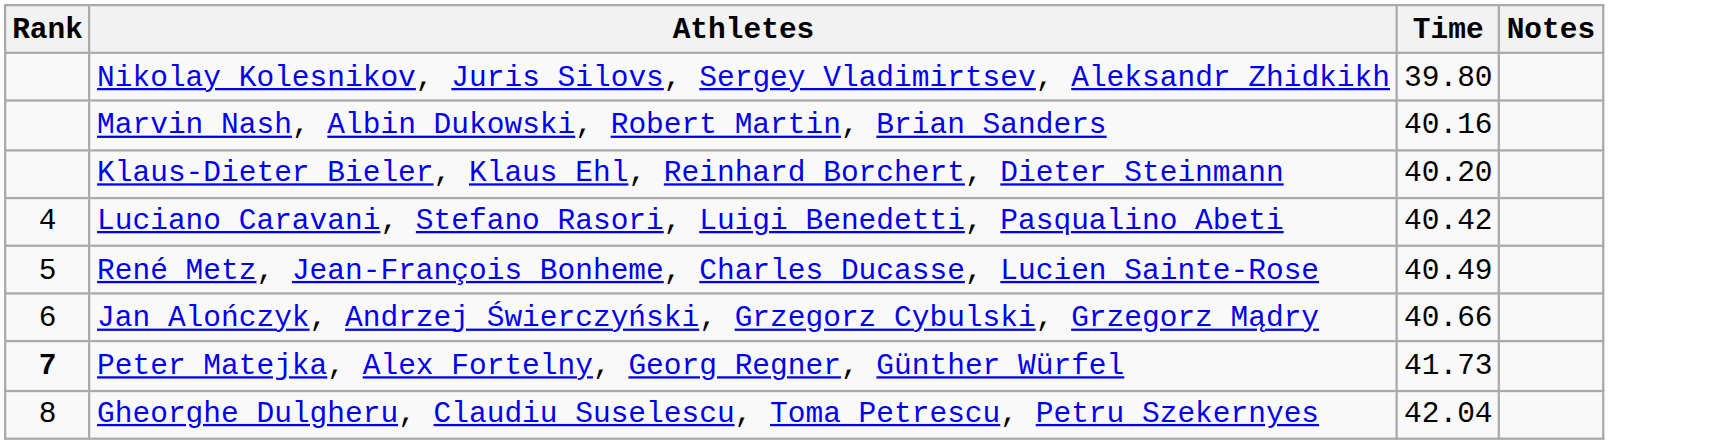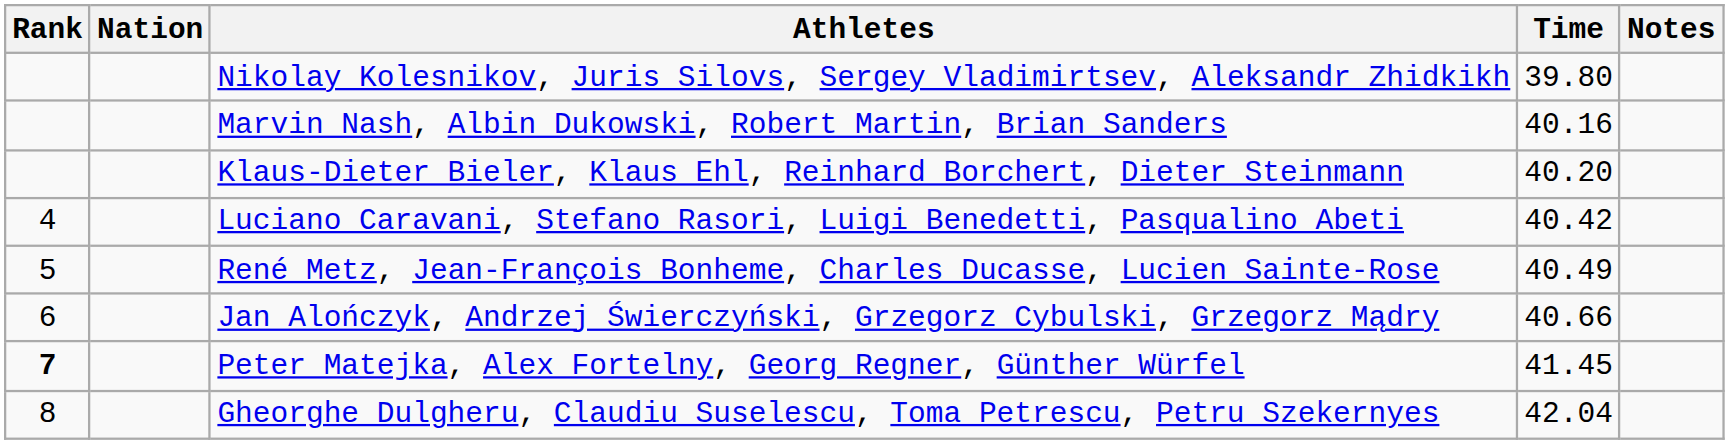 <table class="wikitable sortable" style="text-align:center">
 <tr>
 <th>Rank</th>
+<th>Nation</th>
 <th>Athletes</th>
 <th>Time</th>
 <th>Notes</th>
 </tr>
 <tr>
 <td></td>
+<td align=left></td>
 <td align=left><a href='#'>Nikolay Kolesnikov</a>, <a href='#'>Juris Silovs</a>, <a href='#'>Sergey Vladimirtsev</a>, <a href='#'>Aleksandr Zhidkikh</a></td>
 <td>39.80</td>
 <td></td>
 </tr>
 <tr>
 <td></td>
+<td align=left></td>
 <td align=left><a href='#'>Marvin Nash</a>, <a href='#'>Albin Dukowski</a>, <a href='#'>Robert Martin</a>, <a href='#'>Brian Sanders</a></td>
 <td>40.16</td>
 <td></td>
 </tr>
 <tr>
 <td></td>
+<td align=left></td>
 <td align=left><a href='#'>Klaus-Dieter Bieler</a>, <a href='#'>Klaus Ehl</a>, <a href='#'>Reinhard Borchert</a>, <a href='#'>Dieter Steinmann</a></td>
 <td>40.20</td>
 <td></td>
 </tr>
 <tr>
 <td>4</td>
+<td align=left></td>
 <td align=left><a href='#'>Luciano Caravani</a>, <a href='#'>Stefano Rasori</a>, <a href='#'>Luigi Benedetti</a>, <a href='#'>Pasqualino Abeti</a></td>
 <td>40.42</td>
 <td></td>
 </tr>
 <tr>
 <td>5</td>
+<td align=left></td>
 <td align=left><a href='#'>René Metz</a>, <a href='#'>Jean-François Bonheme</a>, <a href='#'>Charles Ducasse</a>, <a href='#'>Lucien Sainte-Rose</a></td>
 <td>40.49</td>
 <td></td>
 </tr>
 <tr>
 <td>6</td>
+<td align=left></td>
 <td align=left><a href='#'>Jan Alończyk</a>, <a href='#'>Andrzej Świerczyński</a>, <a href='#'>Grzegorz Cybulski</a>, <a href='#'>Grzegorz Mądry</a></td>
 <td>40.66</td>
 <td></td>
 </tr>
 <tr>
 <td><strong>7</strong></td>
+<td align=left></td>
 <td align=left><a href='#'>Peter Matejka</a>, <a href='#'>Alex Fortelny</a>, <a href='#'>Georg Regner</a>, <a href='#'>Günther Würfel</a></td>
-<td>41.73</td>
+<td>41.45</td>
 <td></td>
 </tr>
 <tr>
 <td>8</td>
+<td align=left></td>
 <td align=left><a href='#'>Gheorghe Dulgheru</a>, <a href='#'>Claudiu Suselescu</a>, <a href='#'>Toma Petrescu</a>, <a href='#'>Petru Szekernyes</a></td>
 <td>42.04</td>
 <td></td>
 </tr>
 </table>
